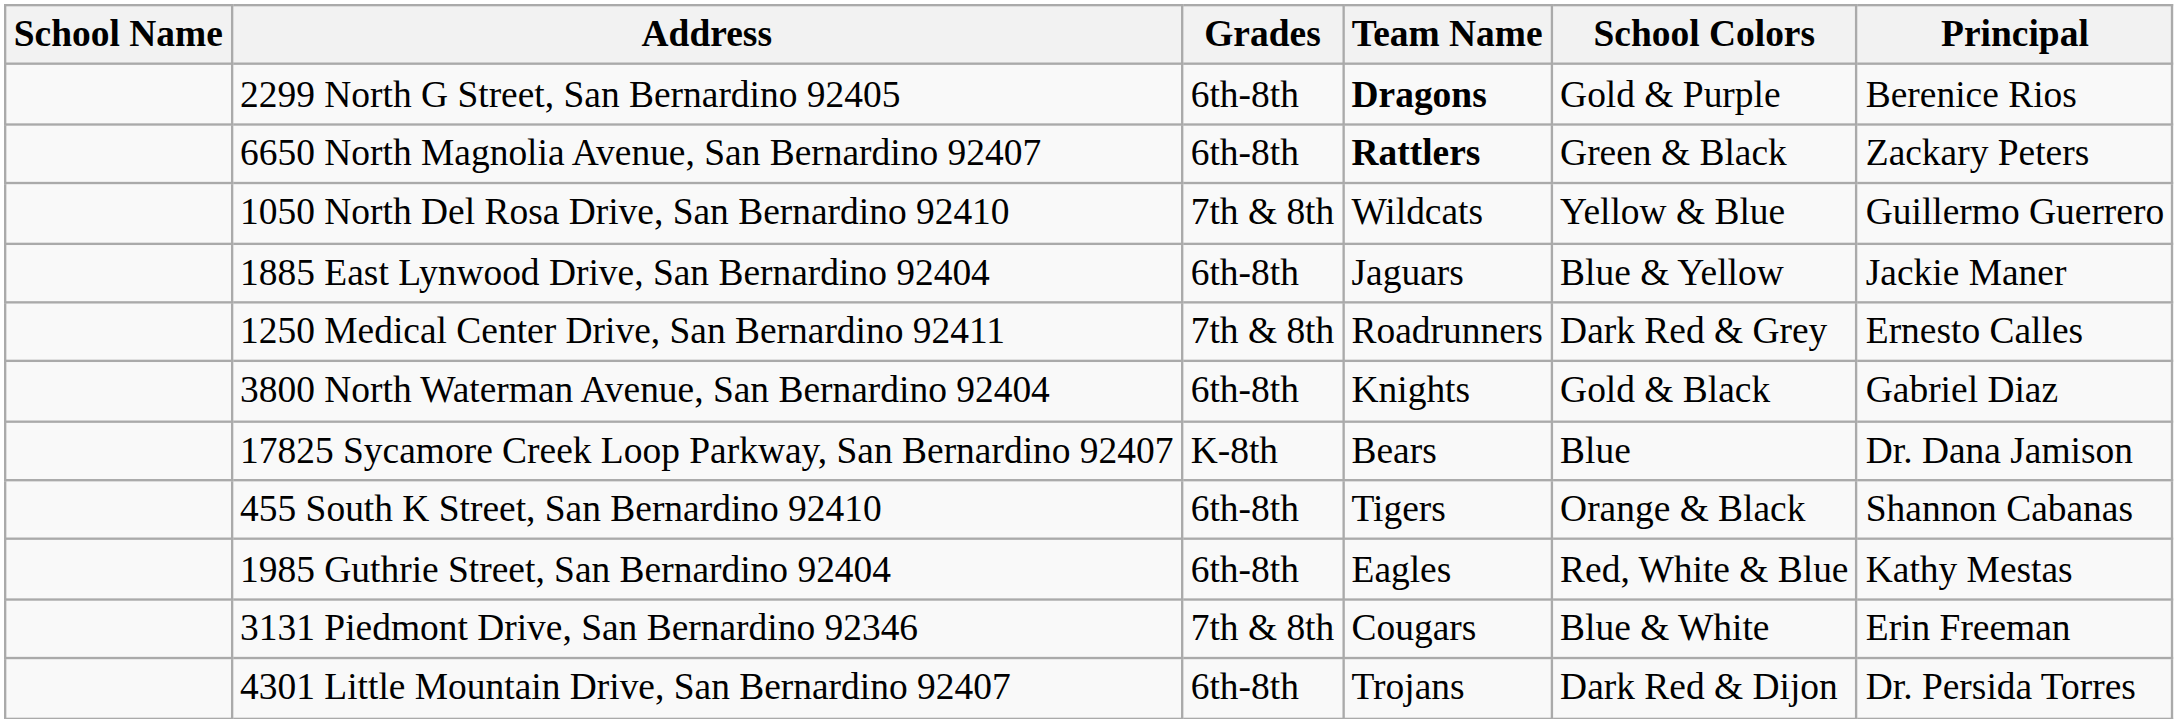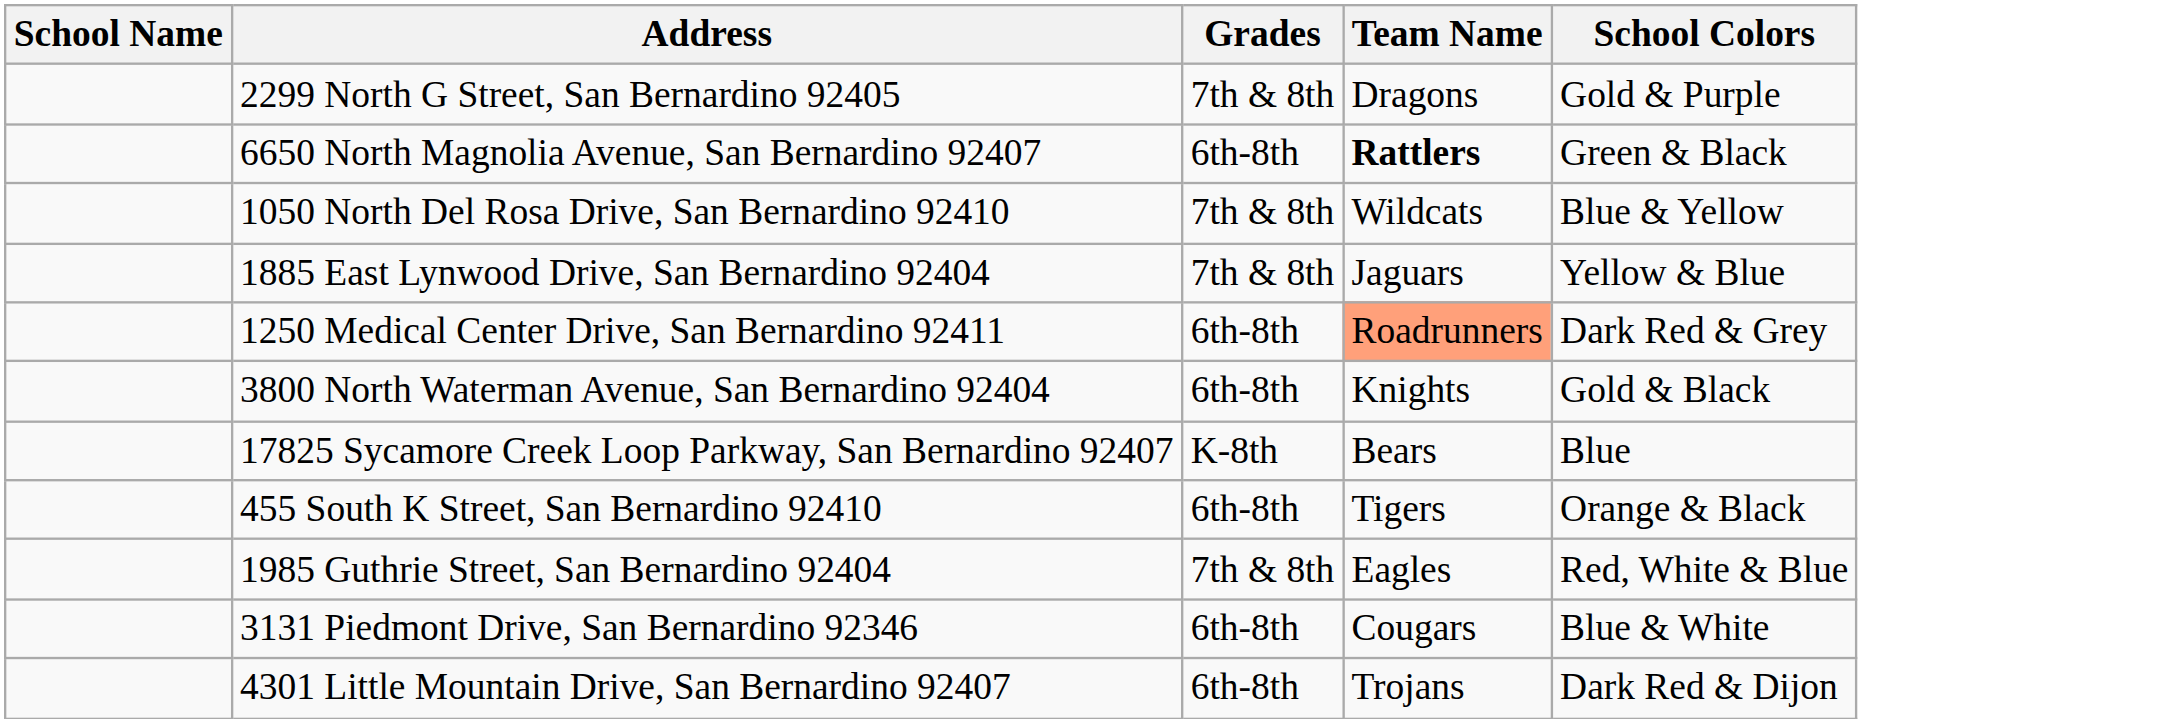 <table class=wikitable>
 <tr>
 <th>School Name</th>
 <th>Address</th>
 <th>Grades</th>
 <th>Team Name</th>
 <th>School Colors</th>
-<th>Principal</th>
 </tr>
 <tr>
 <td></td>
 <td>2299 North G Street, San Bernardino 92405</td>
-<td>6th-8th</td>
-<td><strong>Dragons</strong></td>
+<td>7th & 8th</td>
+<td>Dragons</td>
 <td>Gold & Purple <br> </td>
-<td>Berenice Rios</td>
 </tr>
 <tr>
 <td></td>
 <td>6650 North Magnolia Avenue, San Bernardino 92407</td>
 <td>6th-8th</td>
 <td><strong>Rattlers</strong></td>
 <td>Green & Black <br> </td>
-<td>Zackary Peters</td>
 </tr>
 <tr>
 <td></td>
 <td>1050 North Del Rosa Drive, San Bernardino 92410</td>
 <td>7th & 8th</td>
 <td>Wildcats</td>
-<td>Yellow & Blue <br> </td>
-<td>Guillermo Guerrero</td>
+<td>Blue & Yellow <br> </td>
 </tr>
 <tr>
 <td></td>
 <td>1885 East Lynwood Drive, San Bernardino 92404</td>
-<td>6th-8th</td>
+<td>7th & 8th</td>
 <td>Jaguars</td>
-<td>Blue & Yellow <br> </td>
-<td>Jackie Maner</td>
+<td>Yellow & Blue <br> </td>
 </tr>
 <tr>
 <td></td>
 <td>1250 Medical Center Drive, San Bernardino 92411</td>
-<td>7th & 8th</td>
-<td>Roadrunners</td>
+<td>6th-8th</td>
+<td style="background: lightsalmon;">Roadrunners</td>
 <td>Dark Red & Grey <br> </td>
-<td>Ernesto Calles</td>
 </tr>
 <tr>
 <td></td>
 <td>3800 North Waterman Avenue, San Bernardino 92404</td>
 <td>6th-8th</td>
 <td>Knights</td>
 <td>Gold & Black <br> </td>
-<td>Gabriel Diaz</td>
 </tr>
 <tr>
 <td></td>
 <td>17825 Sycamore Creek Loop Parkway, San Bernardino 92407</td>
 <td>K-8th</td>
 <td>Bears</td>
 <td>Blue <br></td>
-<td>Dr. Dana Jamison</td>
 </tr>
 <tr>
 <td></td>
 <td>455 South K Street, San Bernardino 92410</td>
 <td>6th-8th</td>
 <td>Tigers</td>
 <td>Orange & Black <br> </td>
-<td>Shannon Cabanas</td>
 </tr>
 <tr>
 <td></td>
 <td>1985 Guthrie Street, San Bernardino 92404</td>
-<td>6th-8th</td>
+<td>7th & 8th</td>
 <td>Eagles</td>
 <td>Red, White & Blue <br>  </td>
-<td>Kathy Mestas</td>
 </tr>
 <tr>
 <td></td>
 <td>3131 Piedmont Drive, San Bernardino 92346</td>
-<td>7th & 8th</td>
+<td>6th-8th</td>
 <td>Cougars</td>
 <td>Blue & White <br> </td>
-<td>Erin Freeman</td>
 </tr>
 <tr>
 <td></td>
 <td>4301 Little Mountain Drive, San Bernardino 92407</td>
 <td>6th-8th</td>
 <td>Trojans</td>
 <td>Dark Red & Dijon <br> </td>
-<td>Dr. Persida Torres</td>
 </tr>
 </table>
